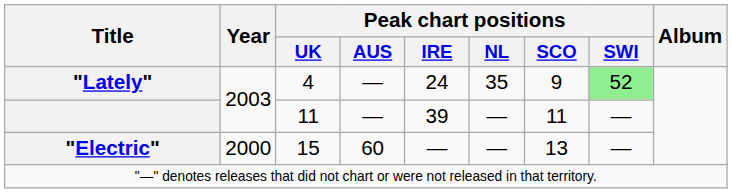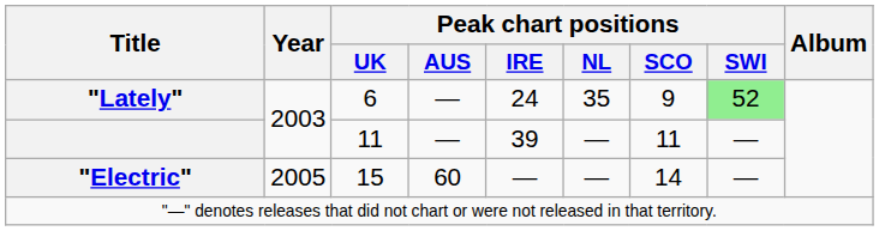 <table class="wikitable plainrowheaders" style="text-align:center;">
 <tr>
 <th scope="col" rowspan="2" style="width:10em;">Title</th>
 <th scope="col" rowspan="2">Year</th>
 <th scope="col" colspan="6">Peak chart positions</th>
 <th scope="col" rowspan="2">Album</th>
 </tr>
 <tr>
 <th scope="col" style="width:3em;font-size:90%;"><a href='#'>UK</a><br></th>
 <th scope="col" style="width:3em;font-size:90%;"><a href='#'>AUS</a><br></th>
 <th scope="col" style="width:3em;font-size:90%;"><a href='#'>IRE</a><br></th>
 <th scope="col" style="width:2.5em;font-size:90%;"><a href='#'>NL</a><br></th>
 <th scope="col" style="width:3em;font-size:90%;"><a href='#'>SCO</a><br></th>
 <th scope="col" style="width:3em;font-size:90%;"><a href='#'>SWI</a><br></th>
 </tr>
 <tr>
 <th scope="row">"<a href='#'>Lately</a>"</th>
 <td rowspan="2">2003</td>
-<td>4</td>
+<td>6</td>
 <td>—</td>
 <td>24</td>
 <td>35</td>
 <td>9</td>
 <td style="background: lightgreen;">52</td>
 <td rowspan="3"></td>
 </tr>
 <tr>
 <th scope="row"></th>
 <td>11</td>
 <td>—</td>
 <td>39</td>
 <td>—</td>
 <td>11</td>
 <td>—</td>
 </tr>
 <tr>
 <th scope="row">"<a href='#'>Electric</a>"</th>
-<td>2000</td>
+<td>2005</td>
 <td>15</td>
 <td>60</td>
 <td>—</td>
 <td>—</td>
-<td>13</td>
+<td>14</td>
 <td>—</td>
 </tr>
 <tr>
 <td colspan="15" style="text-align:center; font-size:8pt;">"—" denotes releases that did not chart or were not released in that territory.</td>
 </tr>
 </table>
